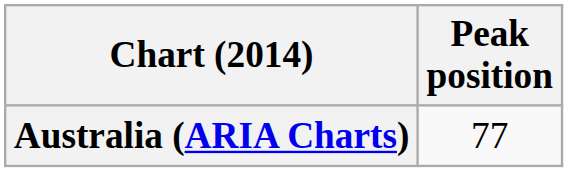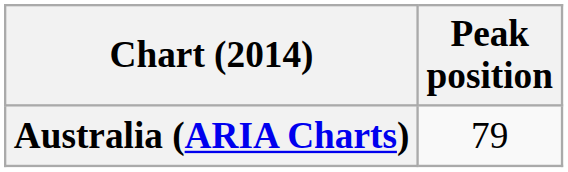 <table class="wikitable plainrowheaders" style="text-align:center">
 <tr>
 <th scope="col">Chart (2014)</th>
 <th scope="col">Peak<br>position</th>
 </tr>
 <tr>
 <th scope="row">Australia (<a href='#'>ARIA Charts</a>)</th>
-<td>77</td>
+<td>79</td>
 </tr>
 </table>
